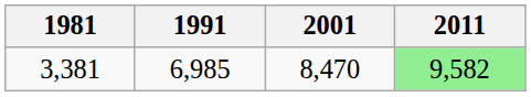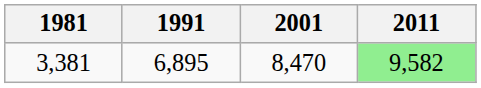 <table class="wikitable">
 <tr>
 <th>1981</th>
 <th>1991</th>
 <th>2001</th>
 <th>2011</th>
 </tr>
 <tr align="center">
 <td width=70px>3,381</td>
-<td width=70px>6,985</td>
+<td width=70px>6,895</td>
 <td width=70px>8,470</td>
 <td width=70px style="background: lightgreen;">9,582</td>
 </tr>
 </table>
